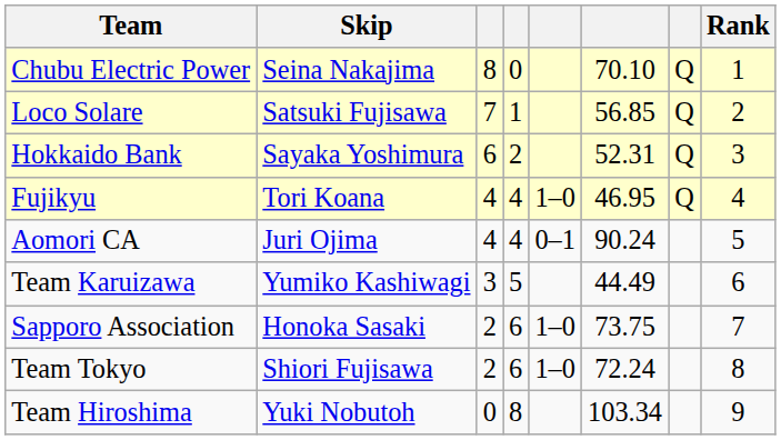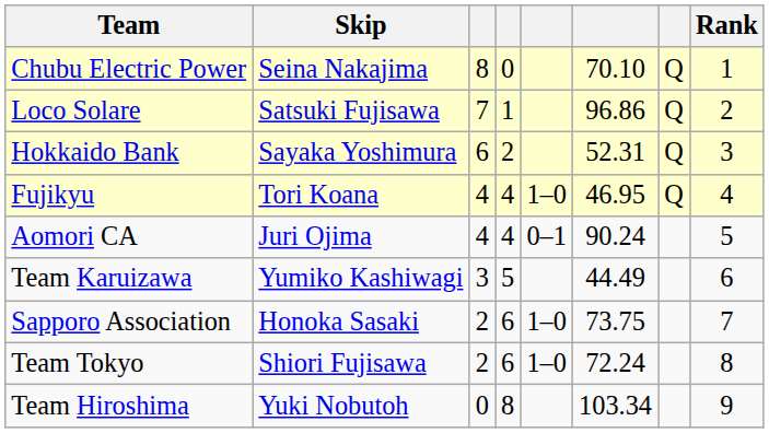 <table class="wikitable sortable" style="text-align: center;">
 <tr>
 <th>Team</th>
 <th>Skip</th>
 <th></th>
 <th></th>
 <th></th>
 <th></th>
 <th></th>
 <th>Rank</th>
 </tr>
 <tr style="background: #ffc;">
 <td style="text-align: left;"> <a href='#'>Chubu Electric Power</a></td>
 <td style="text-align: left;"><a href='#'>Seina Nakajima</a></td>
 <td>8</td>
 <td>0</td>
 <td></td>
 <td>70.10</td>
 <td>Q</td>
 <td>1</td>
 </tr>
 <tr style="background: #ffc;">
 <td style="text-align: left;"> <a href='#'>Loco Solare</a></td>
 <td style="text-align: left;"><a href='#'>Satsuki Fujisawa</a></td>
 <td>7</td>
 <td>1</td>
 <td></td>
-<td>56.85</td>
+<td>96.86</td>
 <td>Q</td>
 <td>2</td>
 </tr>
 <tr style="background: #ffc;">
 <td style="text-align: left;"> <a href='#'>Hokkaido Bank</a></td>
 <td style="text-align: left;"><a href='#'>Sayaka Yoshimura</a></td>
 <td>6</td>
 <td>2</td>
 <td></td>
 <td>52.31</td>
 <td>Q</td>
 <td>3</td>
 </tr>
 <tr style="background: #ffc;">
 <td style="text-align: left;"> <a href='#'>Fujikyu</a></td>
 <td style="text-align: left;"><a href='#'>Tori Koana</a></td>
 <td>4</td>
 <td>4</td>
 <td>1–0</td>
 <td>46.95</td>
 <td>Q</td>
 <td>4</td>
 </tr>
 <tr>
 <td style="text-align: left;"> <a href='#'>Aomori</a> CA</td>
 <td style="text-align: left;"><a href='#'>Juri Ojima</a></td>
 <td>4</td>
 <td>4</td>
 <td>0–1</td>
 <td>90.24</td>
 <td></td>
 <td>5</td>
 </tr>
 <tr>
 <td style="text-align: left;"> Team <a href='#'>Karuizawa</a></td>
 <td style="text-align: left;"><a href='#'>Yumiko Kashiwagi</a></td>
 <td>3</td>
 <td>5</td>
 <td></td>
 <td>44.49</td>
 <td></td>
 <td>6</td>
 </tr>
 <tr>
 <td style="text-align: left;"> <a href='#'>Sapporo</a> Association</td>
 <td style="text-align: left;"><a href='#'>Honoka Sasaki</a></td>
 <td>2</td>
 <td>6</td>
 <td>1–0</td>
 <td>73.75</td>
 <td></td>
 <td>7</td>
 </tr>
 <tr>
 <td style="text-align: left;"> Team Tokyo</td>
 <td style="text-align: left;"><a href='#'>Shiori Fujisawa</a></td>
 <td>2</td>
 <td>6</td>
 <td>1–0</td>
 <td>72.24</td>
 <td></td>
 <td>8</td>
 </tr>
 <tr>
 <td style="text-align: left;"> Team <a href='#'>Hiroshima</a></td>
 <td style="text-align: left;"><a href='#'>Yuki Nobutoh</a></td>
 <td>0</td>
 <td>8</td>
 <td></td>
 <td>103.34</td>
 <td></td>
 <td>9</td>
 </tr>
 </table>
